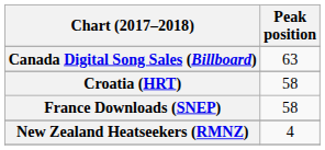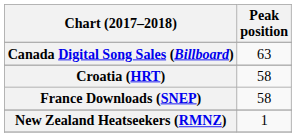 <table class="wikitable sortable plainrowheaders" style="text-align:center">
 <tr>
 <th scope="col">Chart (2017–2018)</th>
 <th scope="col">Peak<br> position</th>
 </tr>
 <tr>
 </tr>
 <tr>
 </tr>
 <tr>
 </tr>
 <tr>
 </tr>
 <tr>
 <th scope="row">Canada <a href='#'>Digital Song Sales</a> (<em><a href='#'>Billboard</a></em>)</th>
 <td>63</td>
 </tr>
 <tr>
 </tr>
 <tr>
 <th scope="row">Croatia (<a href='#'>HRT</a>)</th>
 <td>58</td>
 </tr>
 <tr>
 <th scope="row">France Downloads (<a href='#'>SNEP</a>)</th>
 <td>58</td>
 </tr>
 <tr>
 </tr>
 <tr>
 <th scope="row">New Zealand Heatseekers (<a href='#'>RMNZ</a>)</th>
-<td>4</td>
+<td>1</td>
 </tr>
 <tr>
 </tr>
 <tr>
 </tr>
 <tr>
 </tr>
 <tr>
 </tr>
 </table>
